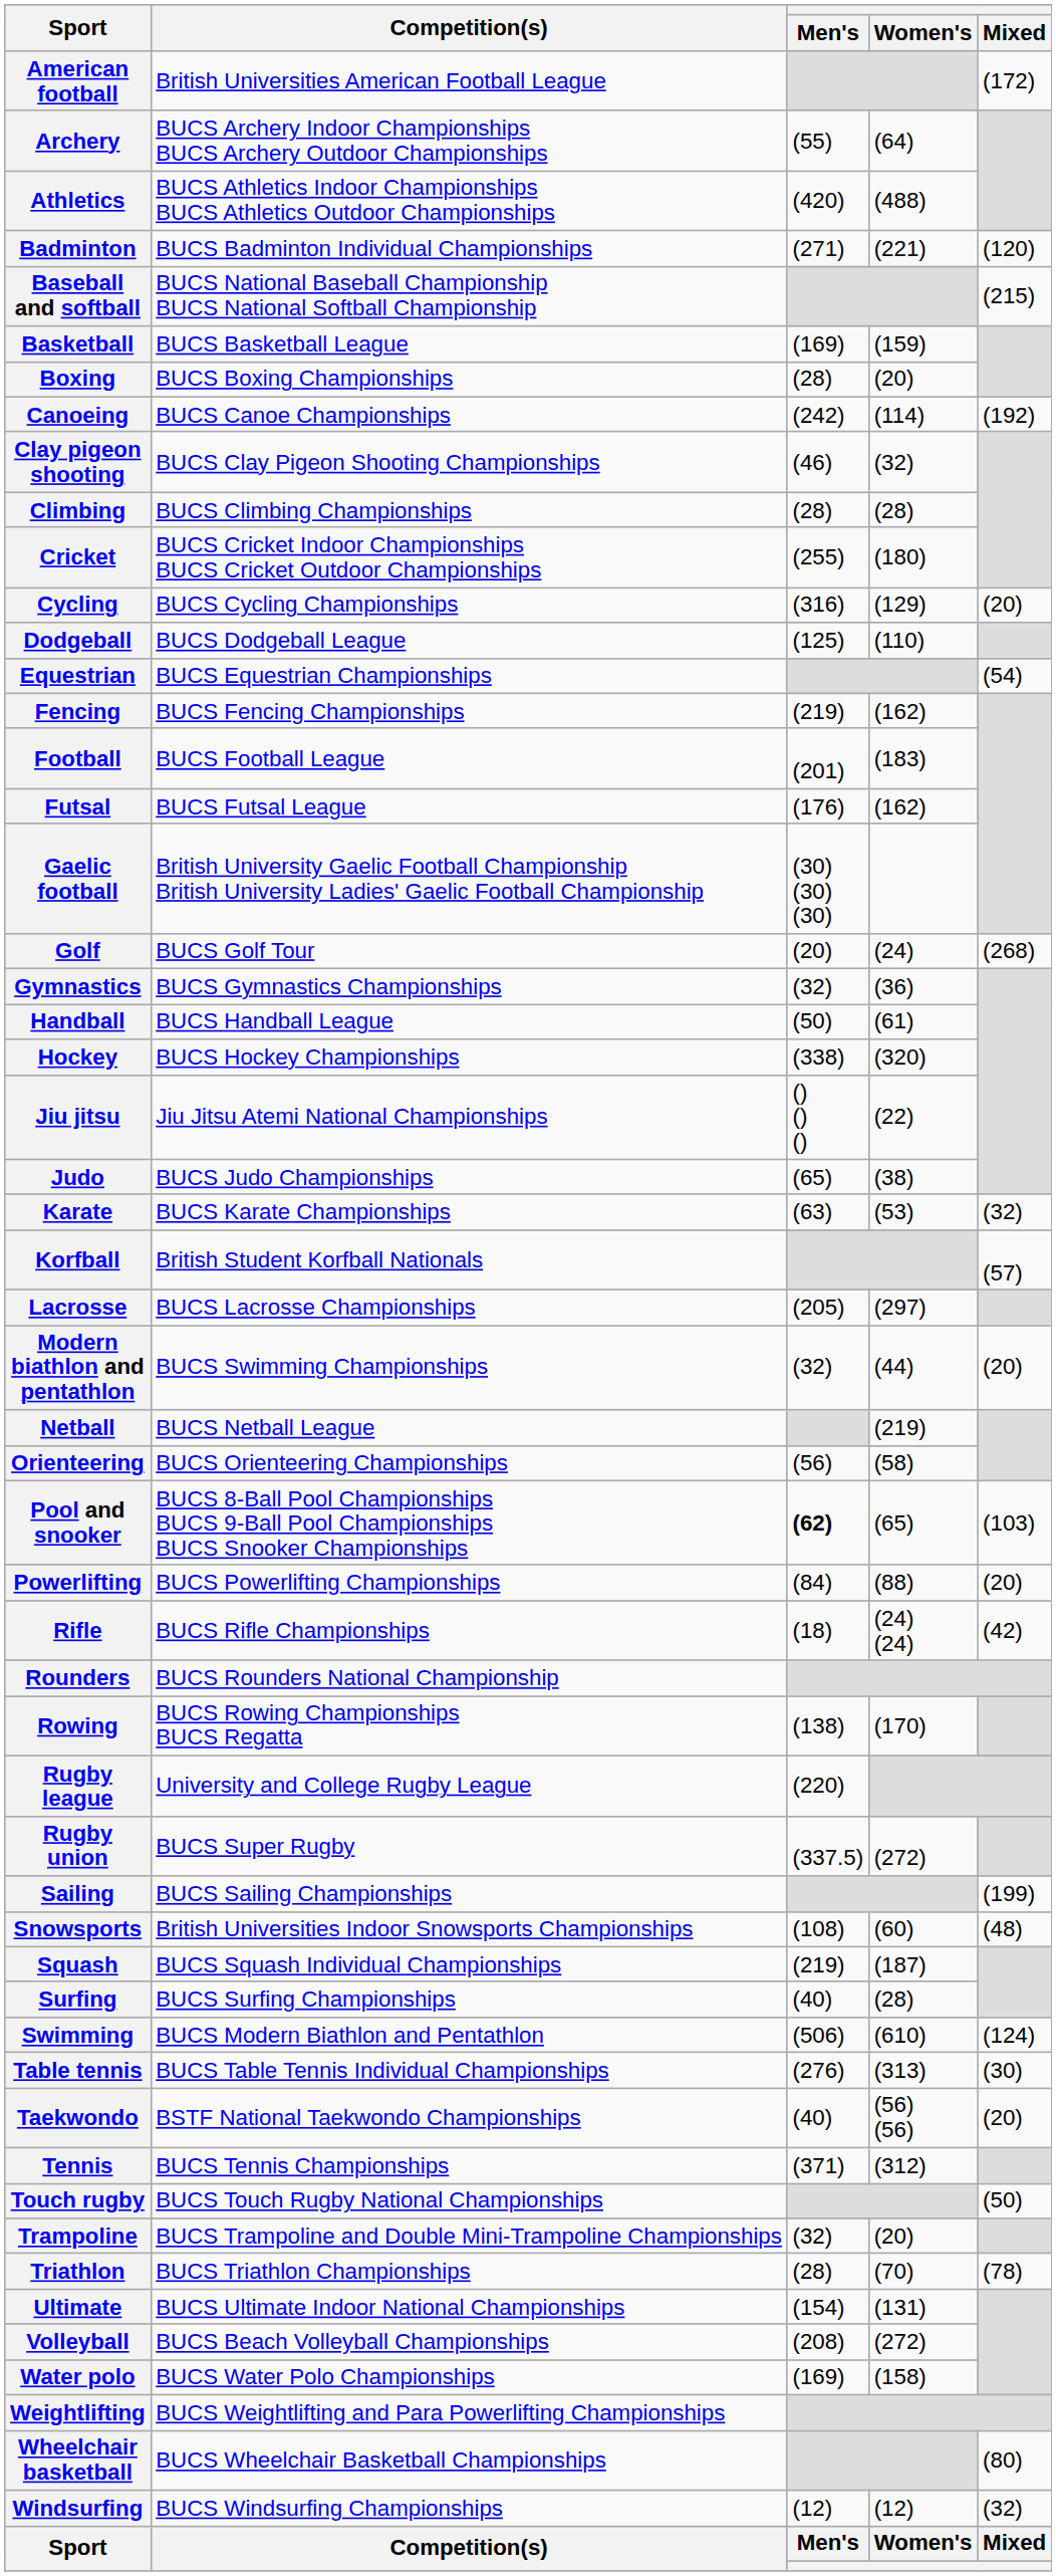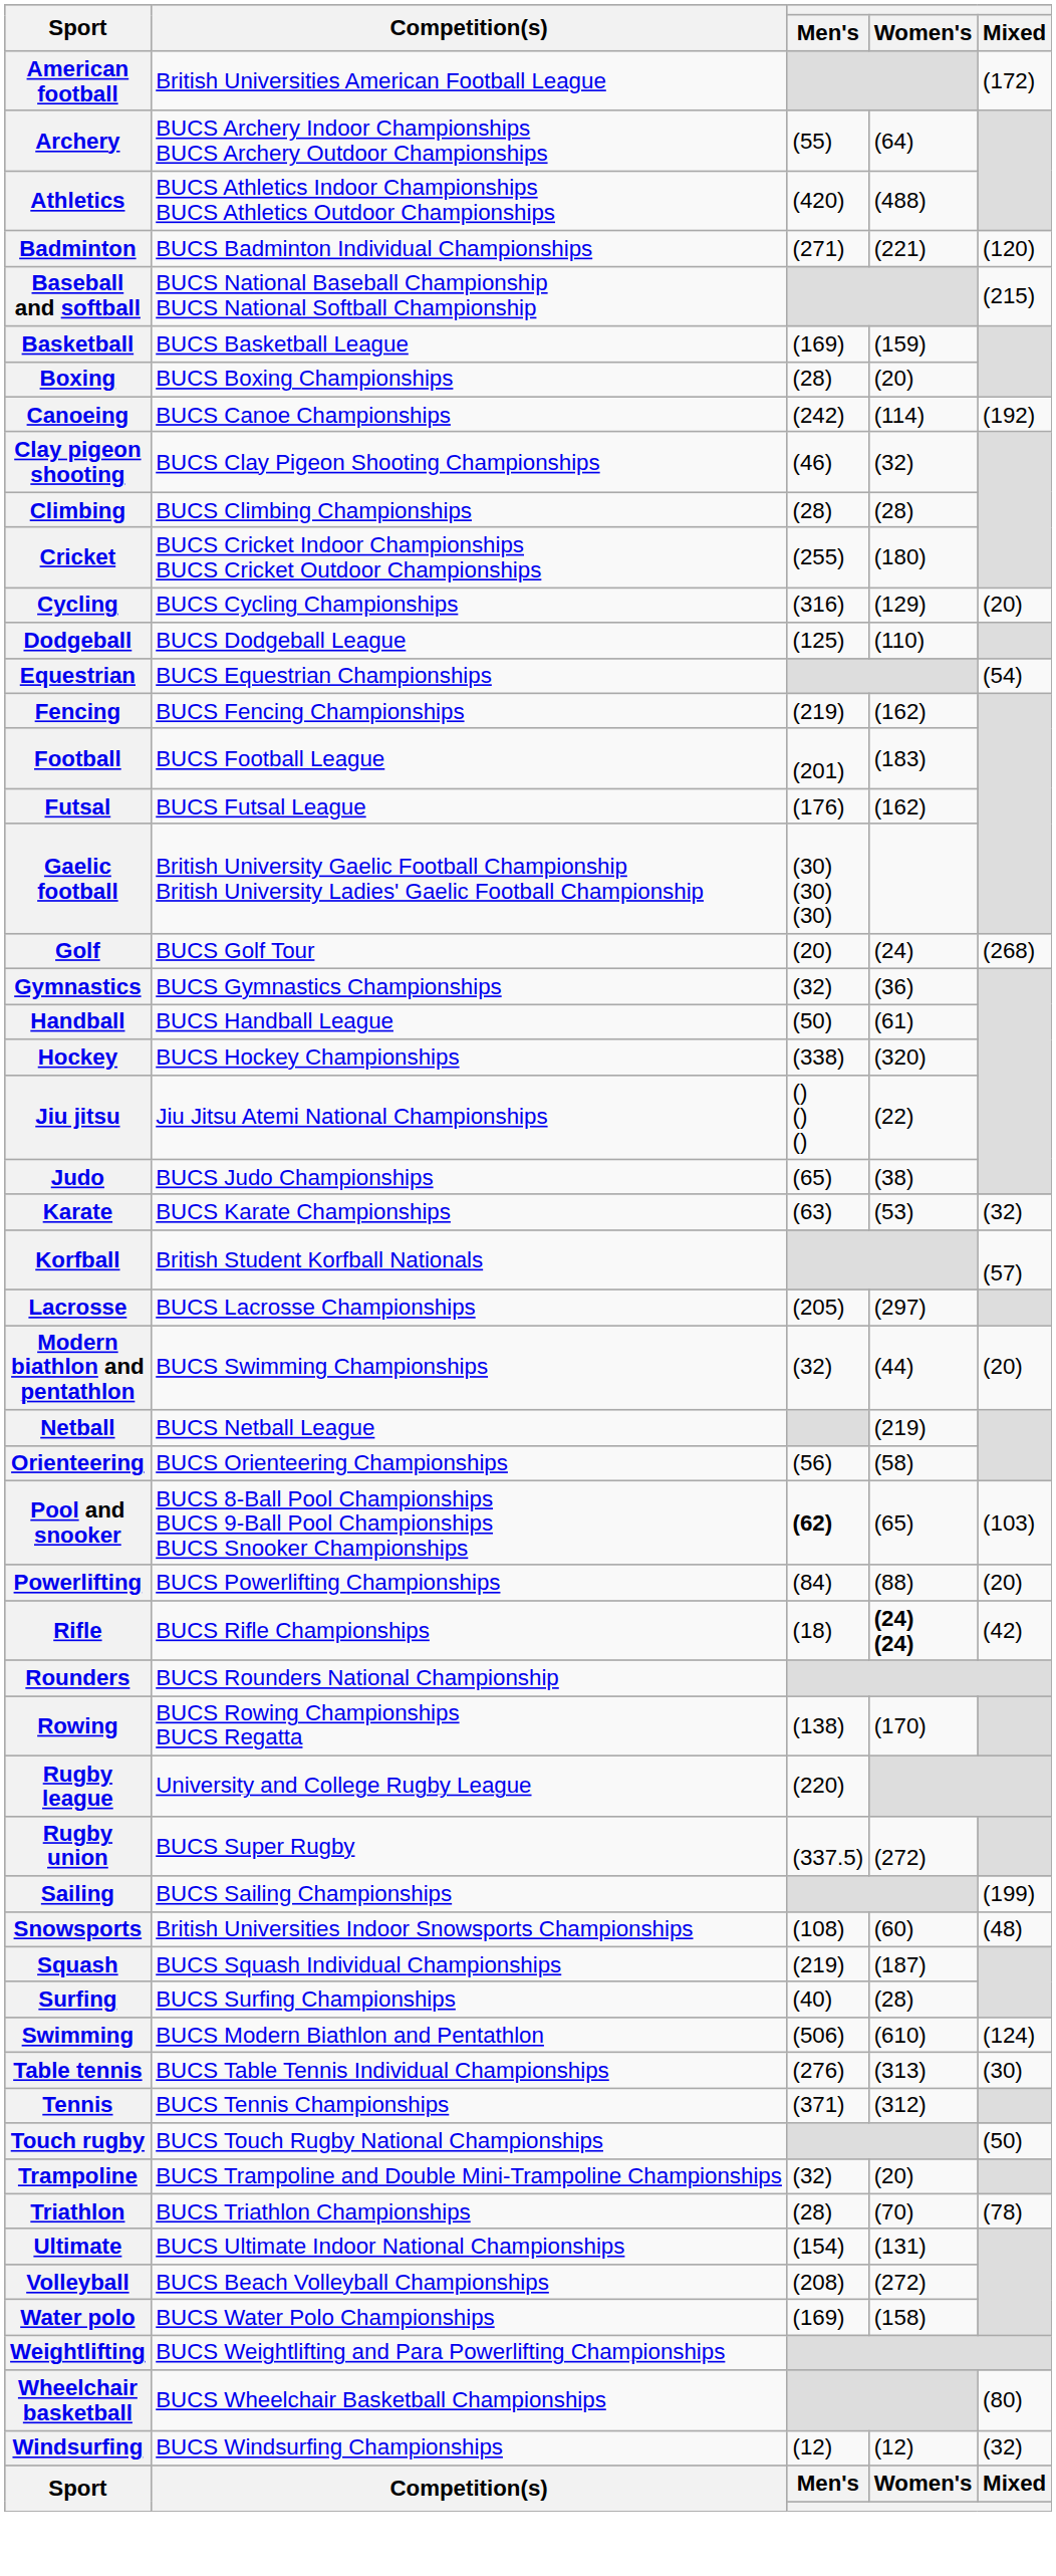 <table class="wikitable" style="font-size:85%; text-align:left;">
 <tr>
 <th rowspan="2">Sport</th>
 <th rowspan="2">Competition(s)</th>
 <th colspan="3"></th>
 </tr>
 <tr>
 <th>Men's</th>
 <th>Women's</th>
 <th>Mixed</th>
 </tr>
 <tr>
 <th><a href='#'>American football</a></th>
 <td nowrap><a href='#'>British Universities American Football League</a></td>
 <td colspan="2" style="background:#ddd;"></td>
 <td nowrap> (172)</td>
 </tr>
 <tr>
 <th><a href='#'>Archery</a></th>
 <td nowrap><a href='#'>BUCS Archery Indoor Championships</a><br><a href='#'>BUCS Archery Outdoor Championships</a></td>
 <td nowrap> (55)</td>
 <td nowrap> (64)</td>
 <td rowspan="2" style="background:#ddd;"></td>
 </tr>
 <tr>
 <th><a href='#'>Athletics</a></th>
 <td nowrap><a href='#'>BUCS Athletics Indoor Championships</a><br><a href='#'>BUCS Athletics Outdoor Championships</a></td>
 <td nowrap> (420)</td>
 <td nowrap> (488)</td>
 </tr>
 <tr>
 <th><a href='#'>Badminton</a></th>
 <td nowrap><a href='#'>BUCS Badminton Individual Championships</a></td>
 <td nowrap> (271)</td>
 <td nowrap> (221)</td>
 <td nowrap> (120)</td>
 </tr>
 <tr>
 <th><a href='#'>Baseball</a> and <a href='#'>softball</a></th>
 <td nowrap><a href='#'>BUCS National Baseball Championship</a><br><a href='#'>BUCS National Softball Championship</a></td>
 <td colspan="2" style="background:#ddd;"></td>
 <td nowrap> (215)</td>
 </tr>
 <tr>
 <th><a href='#'>Basketball</a></th>
 <td nowrap><a href='#'>BUCS Basketball League</a></td>
 <td nowrap> (169)</td>
 <td nowrap> (159)</td>
 <td rowspan="2" style="background:#ddd;"></td>
 </tr>
 <tr>
 <th><a href='#'>Boxing</a></th>
 <td nowrap><a href='#'>BUCS Boxing Championships</a></td>
 <td nowrap> (28)</td>
 <td nowrap> (20)</td>
 </tr>
 <tr>
 <th><a href='#'>Canoeing</a></th>
 <td nowrap><a href='#'>BUCS Canoe Championships</a></td>
 <td nowrap> (242)</td>
 <td nowrap> (114)</td>
 <td nowrap> (192)</td>
 </tr>
 <tr>
 <th><a href='#'>Clay pigeon shooting</a></th>
 <td nowrap><a href='#'>BUCS Clay Pigeon Shooting Championships</a></td>
 <td nowrap> (46)</td>
 <td nowrap> (32)</td>
 <td rowspan="3" style="background:#ddd;"></td>
 </tr>
 <tr>
 <th><a href='#'>Climbing</a></th>
 <td nowrap><a href='#'>BUCS Climbing Championships</a></td>
 <td nowrap> (28)</td>
 <td nowrap> (28)</td>
 </tr>
 <tr>
 <th><a href='#'>Cricket</a></th>
 <td nowrap><a href='#'>BUCS Cricket Indoor Championships</a><br><a href='#'>BUCS Cricket Outdoor Championships</a></td>
 <td nowrap> (255)</td>
 <td nowrap> (180)</td>
 </tr>
 <tr>
 <th><a href='#'>Cycling</a></th>
 <td nowrap><a href='#'>BUCS Cycling Championships</a></td>
 <td nowrap> (316)</td>
 <td nowrap> (129)</td>
 <td nowrap> (20)</td>
 </tr>
 <tr>
 <th><a href='#'>Dodgeball</a></th>
 <td nowrap><a href='#'>BUCS Dodgeball League</a></td>
 <td nowrap> (125)</td>
 <td nowrap> (110)</td>
 <td style="background:#ddd;"></td>
 </tr>
 <tr>
 <th><a href='#'>Equestrian</a></th>
 <td nowrap><a href='#'>BUCS Equestrian Championships</a></td>
 <td colspan="2" style="background:#ddd;"></td>
 <td nowrap> (54)</td>
 </tr>
 <tr>
 <th><a href='#'>Fencing</a></th>
 <td nowrap><a href='#'>BUCS Fencing Championships</a></td>
 <td nowrap> (219)</td>
 <td nowrap> (162)</td>
 <td rowspan="4" style="background:#ddd;"></td>
 </tr>
 <tr>
 <th><a href='#'>Football</a></th>
 <td nowrap><a href='#'>BUCS Football League</a></td>
 <td nowrap><strong></strong><br> (201)</td>
 <td nowrap><strong></strong> (183)</td>
 </tr>
 <tr>
 <th><a href='#'>Futsal</a></th>
 <td nowrap><a href='#'>BUCS Futsal League</a></td>
 <td nowrap> (176)</td>
 <td nowrap> (162)</td>
 </tr>
 <tr>
 <th><a href='#'>Gaelic football</a></th>
 <td nowrap><a href='#'>British University Gaelic Football Championship</a><br><a href='#'>British University Ladies' Gaelic Football Championship</a></td>
 <td nowrap><strong></strong><br> (30)<br> (30)<br> (30)</td>
 <td nowrap><strong></strong></td>
 </tr>
 <tr>
 <th><a href='#'>Golf</a></th>
 <td nowrap><a href='#'>BUCS Golf Tour</a></td>
 <td nowrap> (20)</td>
 <td nowrap> (24)</td>
 <td nowrap> (268)</td>
 </tr>
 <tr>
 <th><a href='#'>Gymnastics</a></th>
 <td nowrap><a href='#'>BUCS Gymnastics Championships</a></td>
 <td nowrap> (32)</td>
 <td nowrap> (36)</td>
 <td rowspan="5" style="background:#ddd;"></td>
 </tr>
 <tr>
 <th><a href='#'>Handball</a></th>
 <td nowrap><a href='#'>BUCS Handball League</a></td>
 <td nowrap> (50)</td>
 <td nowrap> (61)</td>
 </tr>
 <tr>
 <th><a href='#'>Hockey</a></th>
 <td nowrap><a href='#'>BUCS Hockey Championships</a></td>
 <td nowrap> (338)</td>
 <td nowrap> (320)</td>
 </tr>
 <tr>
 <th><a href='#'>Jiu jitsu</a></th>
 <td nowrap><a href='#'>Jiu Jitsu Atemi National Championships</a></td>
 <td nowrap> ()<br> ()<br> ()</td>
 <td nowrap> (22)</td>
 </tr>
 <tr>
 <th><a href='#'>Judo</a></th>
 <td nowrap><a href='#'>BUCS Judo Championships</a></td>
 <td nowrap> (65)</td>
 <td nowrap> (38)</td>
 </tr>
 <tr>
 <th><a href='#'>Karate</a></th>
 <td nowrap><a href='#'>BUCS Karate Championships</a></td>
 <td nowrap> (63)</td>
 <td nowrap> (53)</td>
 <td nowrap> (32)</td>
 </tr>
 <tr>
 <th><a href='#'>Korfball</a></th>
 <td nowrap><a href='#'>British Student Korfball Nationals</a></td>
 <td colspan="2" style="background:#ddd;"></td>
 <td nowrap><strong></strong><br> (57)</td>
 </tr>
 <tr>
 <th><a href='#'>Lacrosse</a></th>
 <td nowrap><a href='#'>BUCS Lacrosse Championships</a></td>
 <td nowrap> (205)</td>
 <td nowrap> (297)</td>
 <td style="background:#ddd;"></td>
 </tr>
 <tr>
 <th><a href='#'>Modern biathlon</a> and <a href='#'>pentathlon</a></th>
 <td nowrap><a href='#'>BUCS Swimming Championships</a></td>
 <td nowrap> (32)</td>
 <td nowrap> (44)</td>
 <td nowrap> (20)</td>
 </tr>
 <tr>
 <th><a href='#'>Netball</a></th>
 <td nowrap><a href='#'>BUCS Netball League</a></td>
 <td style="background:#ddd;"></td>
 <td nowrap> (219)</td>
 <td rowspan="2" style="background:#ddd;"></td>
 </tr>
 <tr>
 <th><a href='#'>Orienteering</a></th>
 <td nowrap><a href='#'>BUCS Orienteering Championships</a></td>
 <td nowrap> (56)</td>
 <td nowrap> (58)</td>
 </tr>
 <tr>
 <th><a href='#'>Pool</a> and <a href='#'>snooker</a></th>
 <td nowrap><a href='#'>BUCS 8-Ball Pool Championships</a><br><a href='#'>BUCS 9-Ball Pool Championships</a><br><a href='#'>BUCS Snooker Championships</a></td>
 <td nowrap><strong> (62)</strong></td>
 <td nowrap> (65)</td>
 <td nowrap> (103)</td>
 </tr>
 <tr>
 <th><a href='#'>Powerlifting</a></th>
 <td nowrap><a href='#'>BUCS Powerlifting Championships</a></td>
 <td nowrap> (84)</td>
 <td nowrap> (88)</td>
 <td nowrap> (20)</td>
 </tr>
 <tr>
 <th><a href='#'>Rifle</a></th>
 <td nowrap><a href='#'>BUCS Rifle Championships</a></td>
 <td nowrap> (18)</td>
-<td nowrap> (24)<br> (24)</td>
+<td nowrap><strong> (24)<br> (24)</strong></td>
 <td nowrap> (42)</td>
 </tr>
 <tr>
 <th><a href='#'>Rounders</a></th>
 <td nowrap><a href='#'>BUCS Rounders National Championship</a></td>
 <td colspan="3" style="background:#ddd;"></td>
 </tr>
 <tr>
 <th><a href='#'>Rowing</a></th>
 <td nowrap><a href='#'>BUCS Rowing Championships</a><br><a href='#'>BUCS Regatta</a></td>
 <td nowrap> (138)</td>
 <td nowrap> (170)</td>
 <td style="background:#ddd;"></td>
 </tr>
 <tr>
 <th><a href='#'>Rugby league</a></th>
 <td nowrap><a href='#'>University and College Rugby League</a></td>
 <td nowrap> (220)</td>
 <td colspan="2" style="background:#ddd;"></td>
 </tr>
 <tr>
 <th><a href='#'>Rugby union</a></th>
 <td nowrap><a href='#'>BUCS Super Rugby</a></td>
 <td nowrap><strong></strong><br> (337.5)</td>
 <td nowrap><strong></strong><br> (272)</td>
 <td style="background:#ddd;"></td>
 </tr>
 <tr>
 <th><a href='#'>Sailing</a></th>
 <td nowrap><a href='#'>BUCS Sailing Championships</a></td>
 <td colspan="2" style="background:#ddd;"></td>
 <td nowrap> (199)</td>
 </tr>
 <tr>
 <th><a href='#'>Snowsports</a></th>
 <td nowrap><a href='#'>British Universities Indoor Snowsports Championships</a></td>
 <td nowrap> (108)</td>
 <td nowrap> (60)</td>
 <td nowrap> (48)</td>
 </tr>
 <tr>
 <th><a href='#'>Squash</a></th>
 <td nowrap><a href='#'>BUCS Squash Individual Championships</a></td>
 <td nowrap> (219)</td>
 <td nowrap> (187)</td>
 <td rowspan="2" style="background:#ddd;"></td>
 </tr>
 <tr>
 <th><a href='#'>Surfing</a></th>
 <td nowrap><a href='#'>BUCS Surfing Championships</a></td>
 <td nowrap> (40)</td>
 <td nowrap> (28)</td>
 </tr>
 <tr>
 <th><a href='#'>Swimming</a></th>
 <td nowrap><a href='#'>BUCS Modern Biathlon and Pentathlon</a></td>
 <td nowrap> (506)</td>
 <td nowrap> (610)</td>
 <td nowrap> (124)</td>
 </tr>
 <tr>
 <th><a href='#'>Table tennis</a></th>
 <td nowrap><a href='#'>BUCS Table Tennis Individual Championships</a></td>
 <td nowrap> (276)</td>
 <td nowrap> (313)</td>
 <td nowrap> (30)</td>
-</tr>
-<tr>
-<th><a href='#'>Taekwondo</a></th>
-<td nowrap><a href='#'>BSTF National Taekwondo Championships</a></td>
-<td nowrap> (40)</td>
-<td nowrap> (56)<br> (56)</td>
-<td nowrap> (20)</td>
 </tr>
 <tr>
 <th><a href='#'>Tennis</a></th>
 <td nowrap><a href='#'>BUCS Tennis Championships</a></td>
 <td nowrap> (371)</td>
 <td nowrap> (312)</td>
 <td style="background:#ddd;"></td>
 </tr>
 <tr>
 <th><a href='#'>Touch rugby</a></th>
 <td nowrap><a href='#'>BUCS Touch Rugby National Championships</a></td>
 <td colspan="2" style="background:#ddd;"></td>
 <td nowrap> (50)</td>
 </tr>
 <tr>
 <th><a href='#'>Trampoline</a></th>
 <td nowrap><a href='#'>BUCS Trampoline and Double Mini-Trampoline Championships</a></td>
 <td nowrap> (32)</td>
 <td nowrap> (20)</td>
 <td style="background:#ddd;"></td>
 </tr>
 <tr>
 <th><a href='#'>Triathlon</a></th>
 <td nowrap><a href='#'>BUCS Triathlon Championships</a></td>
 <td nowrap> (28)</td>
 <td nowrap> (70)</td>
 <td nowrap> (78)</td>
 </tr>
 <tr>
 <th><a href='#'>Ultimate</a></th>
 <td nowrap><a href='#'>BUCS Ultimate Indoor National Championships</a></td>
 <td nowrap> (154)</td>
 <td nowrap> (131)</td>
 <td rowspan="3" style="background:#ddd;"></td>
 </tr>
 <tr>
 <th><a href='#'>Volleyball</a></th>
 <td nowrap><a href='#'>BUCS Beach Volleyball Championships</a></td>
 <td nowrap> (208)</td>
 <td nowrap> (272)</td>
 </tr>
 <tr>
 <th><a href='#'>Water polo</a></th>
 <td nowrap><a href='#'>BUCS Water Polo Championships</a></td>
 <td nowrap> (169)</td>
 <td nowrap> (158)</td>
 </tr>
 <tr>
 <th><a href='#'>Weightlifting</a></th>
 <td nowrap><a href='#'>BUCS Weightlifting and Para Powerlifting Championships</a></td>
 <td colspan="3" style="background:#ddd;"></td>
 </tr>
 <tr>
 <th><a href='#'>Wheelchair basketball</a></th>
 <td nowrap><a href='#'>BUCS Wheelchair Basketball Championships</a></td>
 <td colspan="2" style="background:#ddd;"></td>
 <td nowrap> (80)</td>
 </tr>
 <tr>
 <th><a href='#'>Windsurfing</a></th>
 <td nowrap><a href='#'>BUCS Windsurfing Championships</a></td>
 <td nowrap> (12)</td>
 <td nowrap> (12)</td>
 <td nowrap> (32)</td>
 </tr>
 <tr>
 <th rowspan="2">Sport</th>
 <th rowspan="2">Competition(s)</th>
 <th>Men's</th>
 <th>Women's</th>
 <th>Mixed</th>
 </tr>
 <tr>
 <th colspan="3"></th>
 </tr>
 </table>
